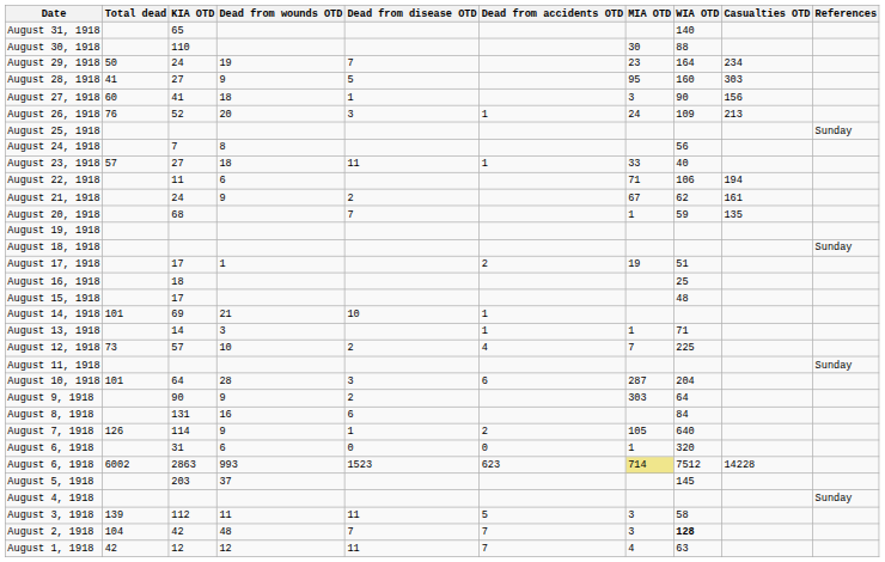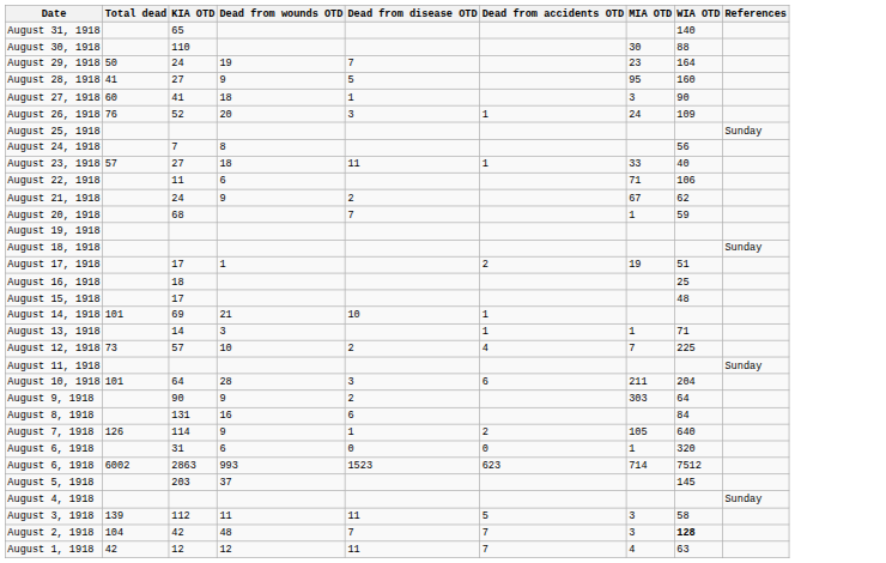 <table role="presentation" class="wikitable mw-collapsible">
 <tr>
 <th>Date</th>
 <th>Total dead</th>
 <th>KIA OTD</th>
 <th>Dead from wounds OTD</th>
 <th>Dead from disease OTD</th>
 <th>Dead from accidents OTD</th>
 <th>MIA OTD</th>
 <th>WIA OTD</th>
-<th>Casualties OTD</th>
 <th>References</th>
 </tr>
 <tr>
 <td>August 31, 1918</td>
 <td></td>
 <td>65</td>
 <td></td>
 <td></td>
 <td></td>
 <td></td>
 <td>140</td>
 <td></td>
-<td></td>
 </tr>
 <tr>
 <td>August 30, 1918</td>
 <td></td>
 <td>110</td>
 <td></td>
 <td></td>
 <td></td>
 <td>30</td>
 <td>88</td>
 <td></td>
-<td></td>
 </tr>
 <tr>
 <td>August 29, 1918</td>
 <td>50</td>
 <td>24</td>
 <td>19</td>
 <td>7</td>
 <td></td>
 <td>23</td>
 <td>164</td>
-<td>234</td>
 <td></td>
 </tr>
 <tr>
 <td>August 28, 1918</td>
 <td>41</td>
 <td>27</td>
 <td>9</td>
 <td>5</td>
 <td></td>
 <td>95</td>
 <td>160</td>
-<td>303</td>
 <td></td>
 </tr>
 <tr>
 <td>August 27, 1918</td>
 <td>60</td>
 <td>41</td>
 <td>18</td>
 <td>1</td>
 <td></td>
 <td>3</td>
 <td>90</td>
-<td>156</td>
 <td></td>
 </tr>
 <tr>
 <td>August 26, 1918</td>
 <td>76</td>
 <td>52</td>
 <td>20</td>
 <td>3</td>
 <td>1</td>
 <td>24</td>
 <td>109</td>
-<td>213</td>
 <td></td>
 </tr>
 <tr>
 <td>August 25, 1918</td>
-<td></td>
 <td></td>
 <td></td>
 <td></td>
 <td></td>
 <td></td>
 <td></td>
 <td></td>
 <td>Sunday</td>
 </tr>
 <tr>
 <td>August 24, 1918</td>
 <td></td>
 <td>7</td>
 <td>8</td>
 <td></td>
 <td></td>
 <td></td>
 <td>56</td>
 <td></td>
-<td></td>
 </tr>
 <tr>
 <td>August 23, 1918</td>
 <td>57</td>
 <td>27</td>
 <td>18</td>
 <td>11</td>
 <td>1</td>
 <td>33</td>
 <td>40</td>
 <td></td>
-<td></td>
 </tr>
 <tr>
 <td>August 22, 1918</td>
 <td></td>
 <td>11</td>
 <td>6</td>
 <td></td>
 <td></td>
 <td>71</td>
 <td>106</td>
-<td>194</td>
 <td></td>
 </tr>
 <tr>
 <td>August 21, 1918</td>
 <td></td>
 <td>24</td>
 <td>9</td>
 <td>2</td>
 <td></td>
 <td>67</td>
 <td>62</td>
-<td>161</td>
 <td></td>
 </tr>
 <tr>
 <td>August 20, 1918</td>
 <td></td>
 <td>68</td>
 <td></td>
 <td>7</td>
 <td></td>
 <td>1</td>
 <td>59</td>
-<td>135</td>
 <td></td>
 </tr>
 <tr>
 <td>August 19, 1918</td>
 <td></td>
 <td></td>
 <td></td>
 <td></td>
 <td></td>
 <td></td>
 <td></td>
 <td></td>
-<td></td>
 </tr>
 <tr>
 <td>August 18, 1918</td>
-<td></td>
 <td></td>
 <td></td>
 <td></td>
 <td></td>
 <td></td>
 <td></td>
 <td></td>
 <td>Sunday</td>
 </tr>
 <tr>
 <td>August 17, 1918</td>
 <td></td>
 <td>17</td>
 <td>1</td>
 <td></td>
 <td>2</td>
 <td>19</td>
 <td>51</td>
 <td></td>
-<td></td>
 </tr>
 <tr>
 <td>August 16, 1918</td>
 <td></td>
 <td>18</td>
 <td></td>
 <td></td>
 <td></td>
 <td></td>
 <td>25</td>
-<td></td>
 <td></td>
 </tr>
 <tr>
 <td>August 15, 1918</td>
 <td></td>
 <td>17</td>
 <td></td>
 <td></td>
 <td></td>
 <td></td>
 <td>48</td>
 <td></td>
-<td></td>
 </tr>
 <tr>
 <td>August 14, 1918</td>
 <td>101</td>
 <td>69</td>
 <td>21</td>
 <td>10</td>
 <td>1</td>
-<td></td>
 <td></td>
 <td></td>
 <td></td>
 </tr>
 <tr>
 <td>August 13, 1918</td>
 <td></td>
 <td>14</td>
 <td>3</td>
 <td></td>
 <td>1</td>
 <td>1</td>
 <td>71</td>
 <td></td>
-<td></td>
 </tr>
 <tr>
 <td>August 12, 1918</td>
 <td>73</td>
 <td>57</td>
 <td>10</td>
 <td>2</td>
 <td>4</td>
 <td>7</td>
 <td>225</td>
 <td></td>
-<td></td>
 </tr>
 <tr>
 <td>August 11, 1918</td>
-<td></td>
 <td></td>
 <td></td>
 <td></td>
 <td></td>
 <td></td>
 <td></td>
 <td></td>
 <td>Sunday</td>
 </tr>
 <tr>
 <td>August 10, 1918</td>
 <td>101</td>
 <td>64</td>
 <td>28</td>
 <td>3</td>
 <td>6</td>
-<td>287</td>
+<td>211</td>
 <td>204</td>
-<td></td>
 <td></td>
 </tr>
 <tr>
 <td>August 9, 1918</td>
 <td></td>
 <td>90</td>
 <td>9</td>
 <td>2</td>
 <td></td>
 <td>303</td>
 <td>64</td>
 <td></td>
-<td></td>
 </tr>
 <tr>
 <td>August 8, 1918</td>
 <td></td>
 <td>131</td>
 <td>16</td>
 <td>6</td>
 <td></td>
 <td></td>
 <td>84</td>
-<td></td>
 <td></td>
 </tr>
 <tr>
 <td>August 7, 1918</td>
 <td>126</td>
 <td>114</td>
 <td>9</td>
 <td>1</td>
 <td>2</td>
 <td>105</td>
 <td>640</td>
 <td></td>
-<td></td>
 </tr>
 <tr>
 <td>August 6, 1918</td>
 <td></td>
 <td>31</td>
 <td>6</td>
 <td>0</td>
 <td>0</td>
 <td>1</td>
 <td>320</td>
 <td></td>
-<td></td>
 </tr>
 <tr>
 <td>August 6, 1918</td>
 <td>6002</td>
 <td>2863</td>
 <td>993</td>
 <td>1523</td>
 <td>623</td>
-<td style="background: khaki;">714</td>
+<td>714</td>
 <td>7512</td>
-<td>14228</td>
 <td></td>
 </tr>
 <tr>
 <td>August 5, 1918</td>
 <td></td>
 <td>203</td>
 <td>37</td>
 <td></td>
 <td></td>
 <td></td>
 <td>145</td>
 <td></td>
-<td></td>
 </tr>
 <tr>
 <td>August 4, 1918</td>
-<td></td>
 <td></td>
 <td></td>
 <td></td>
 <td></td>
 <td></td>
 <td></td>
 <td></td>
 <td>Sunday</td>
 </tr>
 <tr>
 <td>August 3, 1918</td>
 <td>139</td>
 <td>112</td>
 <td>11</td>
 <td>11</td>
 <td>5</td>
 <td>3</td>
 <td>58</td>
 <td></td>
-<td></td>
 </tr>
 <tr>
 <td>August 2, 1918</td>
 <td>104</td>
 <td>42</td>
 <td>48</td>
 <td>7</td>
 <td>7</td>
 <td>3</td>
 <td><strong>128</strong></td>
-<td></td>
 <td></td>
 </tr>
 <tr>
 <td>August 1, 1918</td>
 <td>42</td>
 <td>12</td>
 <td>12</td>
 <td>11</td>
 <td>7</td>
 <td>4</td>
 <td>63</td>
 <td></td>
-<td></td>
 </tr>
 </table>
